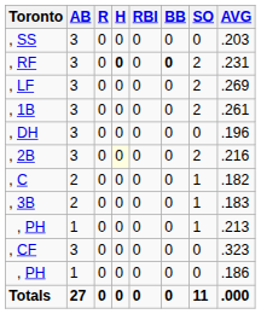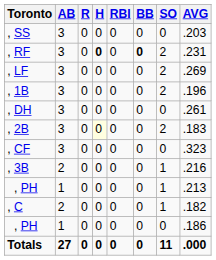 <table class="wikitable sortable">
 <tr>
 <th>Toronto</th>
 <th><a href='#'>AB</a></th>
 <th><a href='#'>R</a></th>
 <th><a href='#'>H</a></th>
 <th><a href='#'>RBI</a></th>
 <th><a href='#'>BB</a></th>
 <th><a href='#'>SO</a></th>
 <th><a href='#'>AVG</a></th>
 </tr>
 <tr>
 <td>, <a href='#'>SS</a></td>
 <td>3</td>
 <td>0</td>
 <td>0</td>
 <td>0</td>
 <td>0</td>
 <td>0</td>
 <td>.203</td>
 </tr>
 <tr>
 <td>, <a href='#'>RF</a></td>
 <td>3</td>
 <td>0</td>
 <td><strong>0</strong></td>
 <td>0</td>
 <td><strong>0</strong></td>
 <td>2</td>
 <td>.231</td>
 </tr>
 <tr>
 <td>, <a href='#'>LF</a></td>
 <td>3</td>
 <td>0</td>
 <td>0</td>
 <td>0</td>
 <td>0</td>
 <td>2</td>
 <td>.269</td>
 </tr>
 <tr>
 <td>, <a href='#'>1B</a></td>
 <td>3</td>
 <td>0</td>
 <td>0</td>
 <td>0</td>
 <td>0</td>
 <td>2</td>
-<td>.261</td>
+<td>.196</td>
 </tr>
 <tr>
 <td>, <a href='#'>DH</a></td>
 <td>3</td>
 <td>0</td>
 <td>0</td>
 <td>0</td>
 <td>0</td>
 <td>0</td>
-<td>.196</td>
+<td>.261</td>
 </tr>
 <tr>
 <td>, <a href='#'>2B</a></td>
 <td>3</td>
 <td>0</td>
 <td style="background: lightyellow;">0</td>
 <td>0</td>
 <td>0</td>
 <td>2</td>
-<td>.216</td>
+<td>.183</td>
 </tr>
 <tr>
-<td>, <a href='#'>C</a></td>
-<td>2</td>
+<td>, <a href='#'>CF</a></td>
+<td>3</td>
 <td>0</td>
 <td>0</td>
 <td>0</td>
 <td>0</td>
-<td>1</td>
-<td>.182</td>
+<td>0</td>
+<td>.323</td>
 </tr>
 <tr>
 <td>, <a href='#'>3B</a></td>
 <td>2</td>
 <td>0</td>
 <td>0</td>
 <td>0</td>
 <td>0</td>
 <td>1</td>
-<td>.183</td>
+<td>.216</td>
 </tr>
 <tr>
 <td>  , <a href='#'>PH</a></td>
 <td>1</td>
 <td>0</td>
 <td>0</td>
 <td>0</td>
 <td>0</td>
 <td>1</td>
 <td>.213</td>
 </tr>
 <tr>
-<td>, <a href='#'>CF</a></td>
-<td>3</td>
+<td>, <a href='#'>C</a></td>
+<td>2</td>
 <td>0</td>
 <td>0</td>
 <td>0</td>
 <td>0</td>
-<td>0</td>
-<td>.323</td>
+<td>1</td>
+<td>.182</td>
 </tr>
 <tr>
 <td>  , <a href='#'>PH</a></td>
 <td>1</td>
 <td>0</td>
 <td>0</td>
 <td>0</td>
 <td>0</td>
 <td>0</td>
 <td>.186</td>
 </tr>
 <tr class="sortbottom">
 <td><strong>Totals</strong></td>
 <td><strong>27</strong></td>
 <td><strong>0</strong></td>
 <td><strong>0</strong></td>
 <td><strong>0</strong></td>
 <td><strong>0</strong></td>
 <td><strong>11</strong></td>
 <td><strong>.000</strong></td>
 </tr>
 </table>
